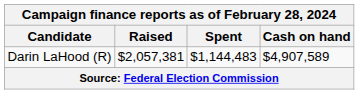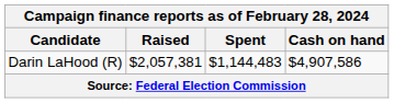 <table class="wikitable sortable">
 <tr>
 <th colspan=4>Campaign finance reports as of February 28, 2024</th>
 </tr>
 <tr style="text-align:center;">
 <th>Candidate</th>
 <th>Raised</th>
 <th>Spent</th>
 <th>Cash on hand</th>
 </tr>
 <tr>
 <td>Darin LaHood (R)</td>
 <td>$2,057,381</td>
 <td>$1,144,483</td>
-<td>$4,907,589</td>
+<td>$4,907,586</td>
 </tr>
 <tr>
 <th colspan="4"><small>Source: <a href='#'>Federal Election Commission</a></small></th>
 </tr>
 </table>
